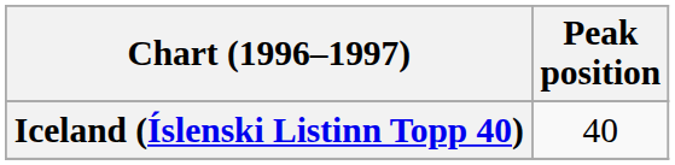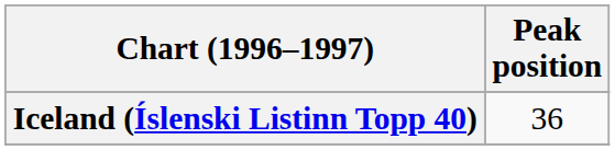 <table class="wikitable sortable plainrowheaders" style="text-align:center">
 <tr>
 <th>Chart (1996–1997)</th>
 <th>Peak<br>position</th>
 </tr>
 <tr>
 </tr>
 <tr>
 </tr>
 <tr>
 </tr>
 <tr>
 <th scope="row">Iceland (<a href='#'>Íslenski Listinn Topp 40</a>)</th>
-<td>40</td>
+<td>36</td>
 </tr>
 <tr>
 </tr>
 <tr>
 </tr>
 <tr>
 </tr>
 <tr>
 </tr>
 </table>
